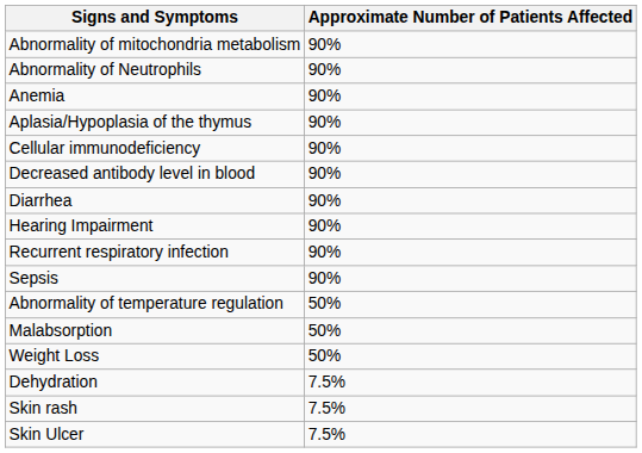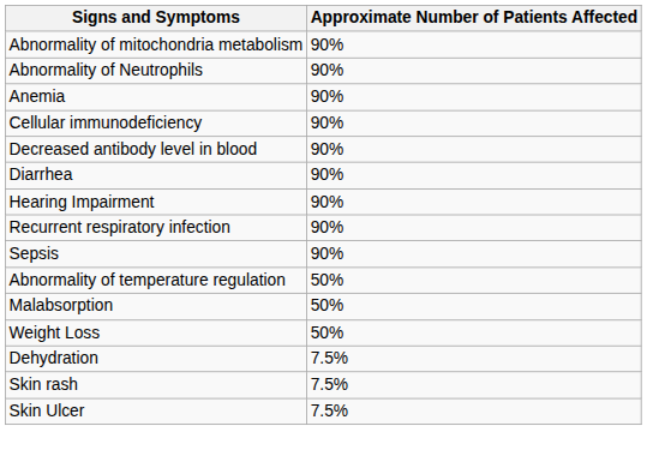 <table class="wikitable">
 <tr>
 <th>Signs and Symptoms</th>
 <th>Approximate Number of Patients Affected</th>
 </tr>
 <tr>
 <td>Abnormality of mitochondria metabolism</td>
 <td>90%</td>
 </tr>
 <tr>
 <td>Abnormality of Neutrophils</td>
 <td>90%</td>
 </tr>
 <tr>
 <td>Anemia</td>
-<td>90%</td>
-</tr>
-<tr>
-<td>Aplasia/Hypoplasia of the thymus</td>
 <td>90%</td>
 </tr>
 <tr>
 <td>Cellular immunodeficiency</td>
 <td>90%</td>
 </tr>
 <tr>
 <td>Decreased antibody level in blood</td>
 <td>90%</td>
 </tr>
 <tr>
 <td>Diarrhea</td>
 <td>90%</td>
 </tr>
 <tr>
 <td>Hearing Impairment</td>
 <td>90%</td>
 </tr>
 <tr>
 <td>Recurrent respiratory infection</td>
 <td>90%</td>
 </tr>
 <tr>
 <td>Sepsis</td>
 <td>90%</td>
 </tr>
 <tr>
 <td>Abnormality of temperature regulation</td>
 <td>50%</td>
 </tr>
 <tr>
 <td>Malabsorption</td>
 <td>50%</td>
 </tr>
 <tr>
 <td>Weight Loss</td>
 <td>50%</td>
 </tr>
 <tr>
 <td>Dehydration</td>
 <td>7.5%</td>
 </tr>
 <tr>
 <td>Skin rash</td>
 <td>7.5%</td>
 </tr>
 <tr>
 <td>Skin Ulcer</td>
 <td>7.5%</td>
 </tr>
 </table>
